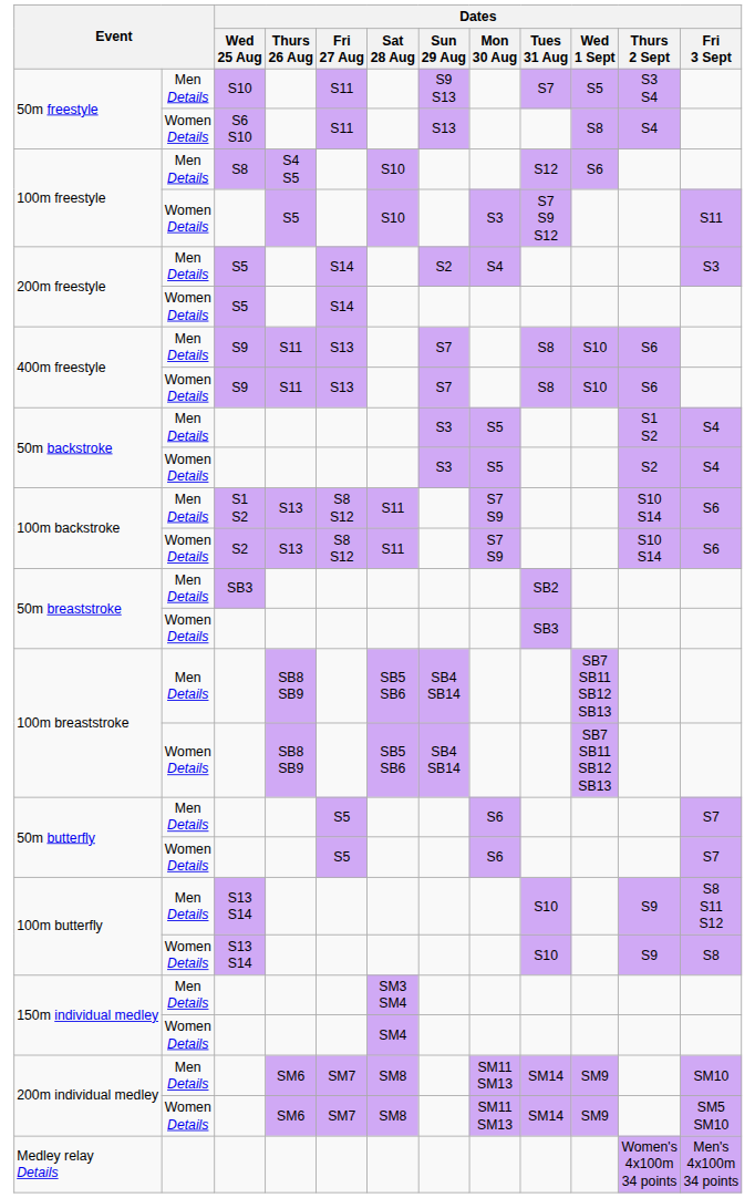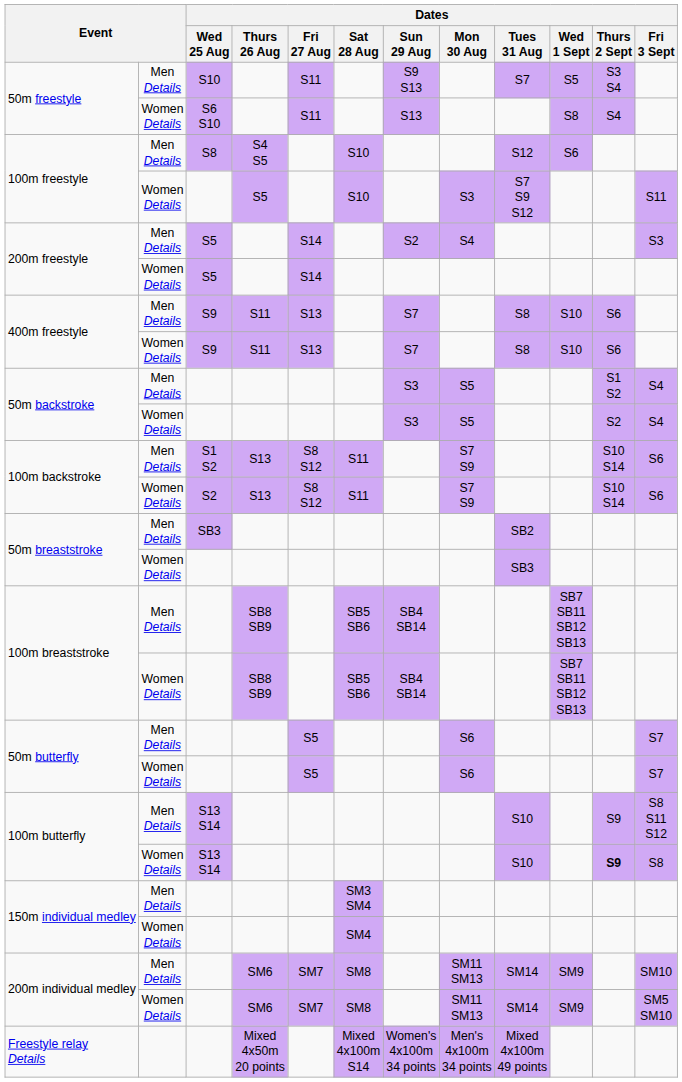 <table class="wikitable" style="margin:0.5em auto; font-size:90%; line-height:1.25em;">
 <tr align="center">
 <th rowspan=2 colspan=2>Event</th>
 <th colspan=10>Dates</th>
 </tr>
 <tr>
 <th>Wed<br>25 Aug</th>
 <th>Thurs<br>26 Aug</th>
 <th>Fri<br>27 Aug</th>
 <th>Sat<br>28 Aug</th>
 <th>Sun<br>29 Aug</th>
 <th>Mon<br>30 Aug</th>
 <th>Tues<br>31 Aug</th>
 <th>Wed<br>1 Sept</th>
 <th>Thurs<br>2 Sept</th>
 <th>Fri<br>3 Sept</th>
 </tr>
 <tr align="center">
 <td align="left" rowspan="2">50m <a href='#'>freestyle</a></td>
 <td>Men<br><em><a href='#'>Details</a></em></td>
 <td bgcolor="#D0A9F5">S10</td>
 <td></td>
 <td bgcolor="#D0A9F5">S11</td>
 <td></td>
 <td bgcolor="#D0A9F5">S9<br>S13</td>
 <td></td>
 <td bgcolor="#D0A9F5">S7</td>
 <td bgcolor="#D0A9F5">S5</td>
 <td bgcolor="#D0A9F5">S3<br>S4</td>
 <td></td>
 </tr>
 <tr align="center">
 <td>Women<br><em><a href='#'>Details</a></em></td>
 <td bgcolor="#D0A9F5">S6<br>S10</td>
 <td></td>
 <td bgcolor="#D0A9F5">S11</td>
 <td></td>
 <td bgcolor="#D0A9F5">S13</td>
 <td></td>
 <td></td>
 <td bgcolor="#D0A9F5">S8</td>
 <td bgcolor="#D0A9F5">S4</td>
 <td></td>
 </tr>
 <tr align="center">
 <td align="left" rowspan="2">100m freestyle</td>
 <td>Men<br><em><a href='#'>Details</a></em></td>
 <td bgcolor="#D0A9F5">S8</td>
 <td bgcolor="#D0A9F5">S4<br>S5</td>
 <td></td>
 <td bgcolor="#D0A9F5">S10</td>
 <td></td>
 <td></td>
 <td bgcolor="#D0A9F5">S12</td>
 <td bgcolor="#D0A9F5">S6</td>
 <td></td>
 <td></td>
 </tr>
 <tr align="center">
 <td>Women<br><em><a href='#'>Details</a></em></td>
 <td></td>
 <td bgcolor="#D0A9F5">S5</td>
 <td></td>
 <td bgcolor="#D0A9F5">S10</td>
 <td></td>
 <td bgcolor="#D0A9F5">S3</td>
 <td bgcolor="#D0A9F5">S7<br>S9<br>S12</td>
 <td></td>
 <td></td>
 <td bgcolor="#D0A9F5">S11</td>
 </tr>
 <tr align="center">
 <td align="left" rowspan="2">200m freestyle</td>
 <td>Men<br><em><a href='#'>Details</a></em></td>
 <td bgcolor="#D0A9F5">S5</td>
 <td></td>
 <td bgcolor="#D0A9F5">S14</td>
 <td></td>
 <td bgcolor="#D0A9F5">S2</td>
 <td bgcolor="#D0A9F5">S4</td>
 <td></td>
 <td></td>
 <td></td>
 <td bgcolor="#D0A9F5">S3</td>
 </tr>
 <tr align="center">
 <td>Women<br><em><a href='#'>Details</a></em></td>
 <td bgcolor="#D0A9F5">S5</td>
 <td></td>
 <td bgcolor="#D0A9F5">S14</td>
 <td></td>
 <td></td>
 <td></td>
 <td></td>
 <td></td>
 <td></td>
 <td></td>
 </tr>
 <tr align="center">
 <td align="left" rowspan="2">400m freestyle</td>
 <td>Men<br><em><a href='#'>Details</a></em></td>
 <td bgcolor="#D0A9F5">S9</td>
 <td bgcolor="#D0A9F5">S11</td>
 <td bgcolor="#D0A9F5">S13</td>
 <td></td>
 <td bgcolor="#D0A9F5">S7</td>
 <td></td>
 <td bgcolor="#D0A9F5">S8</td>
 <td bgcolor="#D0A9F5">S10</td>
 <td bgcolor="#D0A9F5">S6</td>
 <td></td>
 </tr>
 <tr align="center">
 <td>Women<br><em><a href='#'>Details</a></em></td>
 <td bgcolor="#D0A9F5">S9</td>
 <td bgcolor="#D0A9F5">S11</td>
 <td bgcolor="#D0A9F5">S13</td>
 <td></td>
 <td bgcolor="#D0A9F5">S7</td>
 <td></td>
 <td bgcolor="#D0A9F5">S8</td>
 <td bgcolor="#D0A9F5">S10</td>
 <td bgcolor="#D0A9F5">S6</td>
 <td></td>
 </tr>
 <tr align="center">
 <td align="left" rowspan="2">50m <a href='#'>backstroke</a></td>
 <td>Men<br><em><a href='#'>Details</a></em></td>
 <td></td>
 <td></td>
 <td></td>
 <td></td>
 <td bgcolor="#D0A9F5">S3</td>
 <td bgcolor="#D0A9F5">S5</td>
 <td></td>
 <td></td>
 <td bgcolor="#D0A9F5">S1<br>S2</td>
 <td bgcolor="#D0A9F5">S4</td>
 </tr>
 <tr align="center">
 <td>Women<br><em><a href='#'>Details</a></em></td>
 <td></td>
 <td></td>
 <td></td>
 <td></td>
 <td bgcolor="#D0A9F5">S3</td>
 <td bgcolor="#D0A9F5">S5</td>
 <td></td>
 <td></td>
 <td bgcolor="#D0A9F5">S2</td>
 <td bgcolor="#D0A9F5">S4</td>
 </tr>
 <tr align="center">
 <td align="left" rowspan="2">100m backstroke</td>
 <td>Men<br><em><a href='#'>Details</a></em></td>
 <td bgcolor="#D0A9F5">S1<br>S2</td>
 <td bgcolor="#D0A9F5">S13</td>
 <td bgcolor="#D0A9F5">S8<br>S12</td>
 <td bgcolor="#D0A9F5">S11</td>
 <td></td>
 <td bgcolor="#D0A9F5">S7<br>S9</td>
 <td></td>
 <td></td>
 <td bgcolor="#D0A9F5">S10<br>S14</td>
 <td bgcolor="#D0A9F5">S6</td>
 </tr>
 <tr align="center">
 <td>Women<br><em><a href='#'>Details</a></em></td>
 <td bgcolor="#D0A9F5">S2</td>
 <td bgcolor="#D0A9F5">S13</td>
 <td bgcolor="#D0A9F5">S8<br>S12</td>
 <td bgcolor="#D0A9F5">S11</td>
 <td></td>
 <td bgcolor="#D0A9F5">S7<br>S9</td>
 <td></td>
 <td></td>
 <td bgcolor="#D0A9F5">S10<br>S14</td>
 <td bgcolor="#D0A9F5">S6</td>
 </tr>
 <tr align="center">
 <td align="left" rowspan="2">50m <a href='#'>breaststroke</a></td>
 <td>Men<br><em><a href='#'>Details</a></em></td>
 <td bgcolor="#D0A9F5">SB3</td>
 <td></td>
 <td></td>
 <td></td>
 <td></td>
 <td></td>
 <td bgcolor="#D0A9F5">SB2</td>
 <td></td>
 <td></td>
 <td></td>
 </tr>
 <tr align="center">
 <td>Women<br><em><a href='#'>Details</a></em></td>
 <td></td>
 <td></td>
 <td></td>
 <td></td>
 <td></td>
 <td></td>
 <td bgcolor="#D0A9F5">SB3</td>
 <td></td>
 <td></td>
 <td></td>
 </tr>
 <tr align="center">
 <td align="left" rowspan="2">100m breaststroke</td>
 <td>Men<br><em><a href='#'>Details</a></em></td>
 <td></td>
 <td bgcolor="#D0A9F5">SB8<br>SB9</td>
 <td></td>
 <td bgcolor="#D0A9F5">SB5<br>SB6</td>
 <td bgcolor="#D0A9F5">SB4<br>SB14</td>
 <td></td>
 <td></td>
 <td bgcolor="#D0A9F5">SB7<br>SB11<br>SB12<br>SB13</td>
 <td></td>
 <td></td>
 </tr>
 <tr align="center">
 <td>Women<br><em><a href='#'>Details</a></em></td>
 <td></td>
 <td bgcolor="#D0A9F5">SB8<br>SB9</td>
 <td></td>
 <td bgcolor="#D0A9F5">SB5<br>SB6</td>
 <td bgcolor="#D0A9F5">SB4<br>SB14</td>
 <td></td>
 <td></td>
 <td bgcolor="#D0A9F5">SB7<br>SB11<br>SB12<br>SB13</td>
 <td></td>
 <td></td>
 </tr>
 <tr align="center">
 <td align="left" rowspan="2">50m <a href='#'>butterfly</a></td>
 <td>Men<br><em><a href='#'>Details</a></em></td>
 <td></td>
 <td></td>
 <td bgcolor="#D0A9F5">S5</td>
 <td></td>
 <td></td>
 <td bgcolor="#D0A9F5">S6</td>
 <td></td>
 <td></td>
 <td></td>
 <td bgcolor="#D0A9F5">S7</td>
 </tr>
 <tr align="center">
 <td>Women<br><em><a href='#'>Details</a></em></td>
 <td></td>
 <td></td>
 <td bgcolor="#D0A9F5">S5</td>
 <td></td>
 <td></td>
 <td bgcolor="#D0A9F5">S6</td>
 <td></td>
 <td></td>
 <td></td>
 <td bgcolor="#D0A9F5">S7</td>
 </tr>
 <tr align="center">
 <td align="left" rowspan="2">100m butterfly</td>
 <td>Men<br><em><a href='#'>Details</a></em></td>
 <td bgcolor="#D0A9F5">S13<br>S14</td>
 <td></td>
 <td></td>
 <td></td>
 <td></td>
 <td></td>
 <td bgcolor="#D0A9F5">S10</td>
 <td></td>
 <td bgcolor="#D0A9F5">S9</td>
 <td bgcolor="#D0A9F5">S8<br>S11<br>S12</td>
 </tr>
 <tr align="center">
 <td>Women<br><em><a href='#'>Details</a></em></td>
 <td bgcolor="#D0A9F5">S13<br>S14</td>
 <td></td>
 <td></td>
 <td></td>
 <td></td>
 <td></td>
 <td bgcolor="#D0A9F5">S10</td>
 <td></td>
-<td bgcolor="#D0A9F5">S9</td>
+<td bgcolor="#D0A9F5"><strong>S9</strong></td>
 <td bgcolor="#D0A9F5">S8</td>
 </tr>
 <tr align="center">
 <td align="left" rowspan="2">150m <a href='#'>individual medley</a></td>
 <td>Men<br><em><a href='#'>Details</a></em></td>
 <td></td>
 <td></td>
 <td></td>
 <td bgcolor="#D0A9F5">SM3<br>SM4</td>
 <td></td>
 <td></td>
 <td></td>
 <td></td>
 <td></td>
 <td></td>
 </tr>
 <tr align="center">
 <td>Women<br><em><a href='#'>Details</a></em></td>
 <td></td>
 <td></td>
 <td></td>
 <td bgcolor="#D0A9F5">SM4</td>
 <td></td>
 <td></td>
 <td></td>
 <td></td>
 <td></td>
 <td></td>
 </tr>
 <tr align="center">
 <td align="left" rowspan="2">200m individual medley</td>
 <td>Men<br><em><a href='#'>Details</a></em></td>
 <td></td>
 <td bgcolor="#D0A9F5">SM6</td>
 <td bgcolor="#D0A9F5">SM7</td>
 <td bgcolor="#D0A9F5">SM8</td>
 <td></td>
 <td bgcolor="#D0A9F5">SM11<br>SM13</td>
 <td bgcolor="#D0A9F5">SM14</td>
 <td bgcolor="#D0A9F5">SM9</td>
 <td></td>
 <td bgcolor="#D0A9F5">SM10</td>
 </tr>
 <tr align="center">
 <td>Women<br><em><a href='#'>Details</a></em></td>
 <td></td>
 <td bgcolor="#D0A9F5">SM6</td>
 <td bgcolor="#D0A9F5">SM7</td>
 <td bgcolor="#D0A9F5">SM8</td>
 <td></td>
 <td bgcolor="#D0A9F5">SM11<br>SM13</td>
 <td bgcolor="#D0A9F5">SM14</td>
 <td bgcolor="#D0A9F5">SM9</td>
 <td></td>
 <td bgcolor="#D0A9F5">SM5<br>SM10</td>
 </tr>
 <tr align="center">
-<td align="left">Medley relay<br><em><a href='#'>Details</a></em></td>
+<td align="left"><a href='#'>Freestyle relay</a><br><em><a href='#'>Details</a></em></td>
+<td></td>
+<td></td>
+<td bgcolor="#D0A9F5">Mixed<br>4x50m<br>20 points</td>
+<td></td>
+<td bgcolor="#D0A9F5">Mixed<br> 4x100m<br>S14</td>
+<td bgcolor="#D0A9F5">Women's<br>4x100m<br>34 points</td>
+<td bgcolor="#D0A9F5">Men's<br> 4x100m<br>34 points</td>
+<td bgcolor="#D0A9F5">Mixed<br> 4x100m<br>49 points</td>
 <td></td>
 <td></td>
 <td></td>
-<td></td>
-<td></td>
-<td></td>
-<td></td>
-<td></td>
-<td></td>
-<td bgcolor="#D0A9F5">Women's<br> 4x100m<br>34 points</td>
-<td bgcolor="#D0A9F5">Men's<br> 4x100m<br>34 points</td>
 </tr>
 </table>
